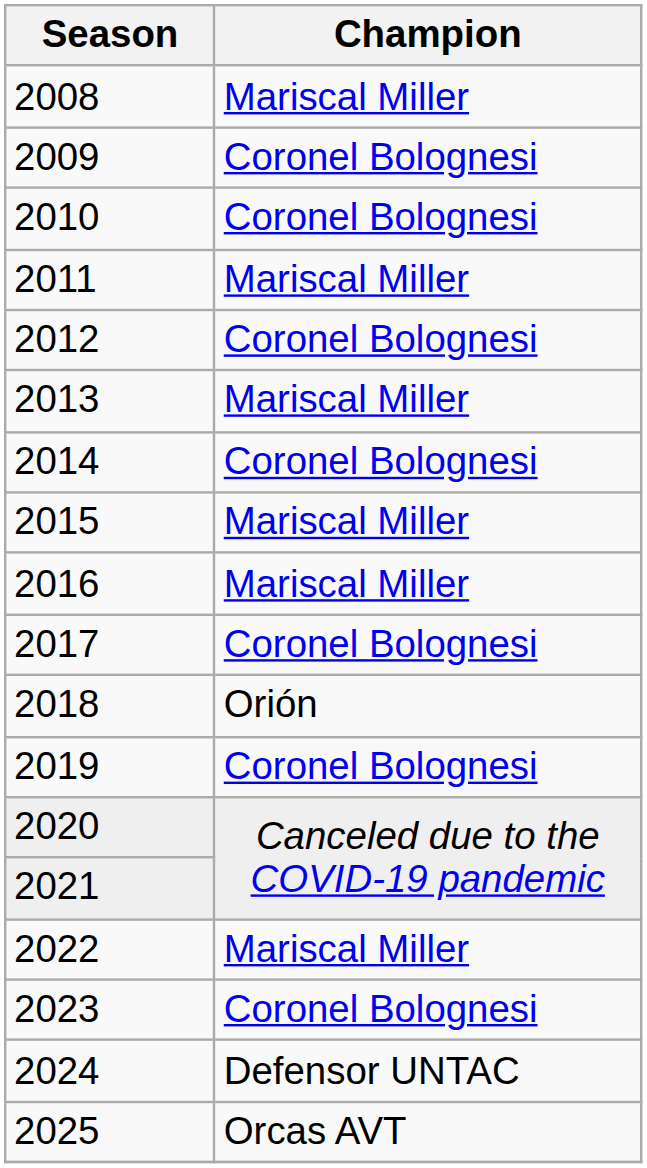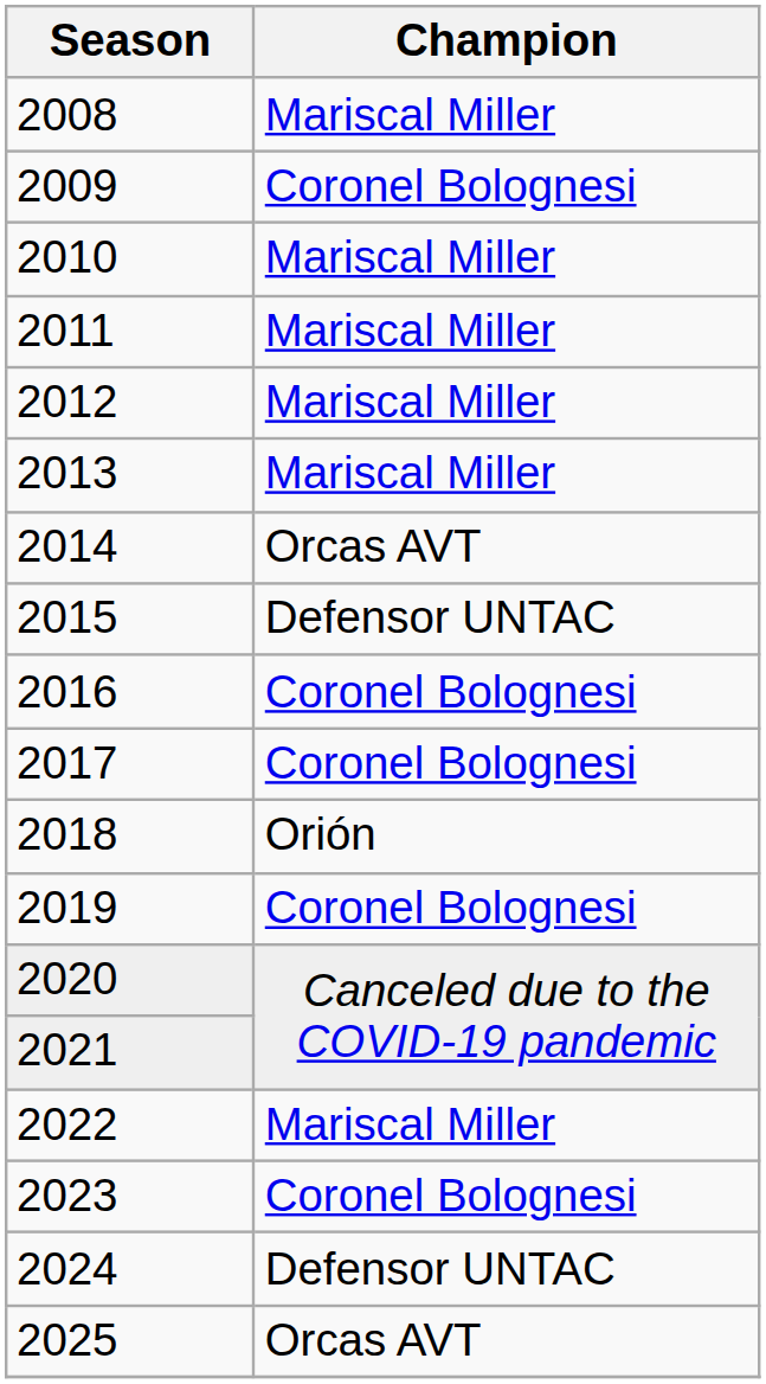 <table class="wikitable sortable">
 <tr>
 <th width=80px>Season</th>
 <th width=170px>Champion</th>
 </tr>
 <tr>
 <td>2008</td>
 <td><a href='#'>Mariscal Miller</a></td>
 </tr>
 <tr>
 <td>2009</td>
 <td><a href='#'>Coronel Bolognesi</a></td>
 </tr>
 <tr>
 <td>2010</td>
-<td><a href='#'>Coronel Bolognesi</a></td>
+<td><a href='#'>Mariscal Miller</a></td>
 </tr>
 <tr>
 <td>2011</td>
 <td><a href='#'>Mariscal Miller</a></td>
 </tr>
 <tr>
 <td>2012</td>
-<td><a href='#'>Coronel Bolognesi</a></td>
+<td><a href='#'>Mariscal Miller</a></td>
 </tr>
 <tr>
 <td>2013</td>
 <td><a href='#'>Mariscal Miller</a></td>
 </tr>
 <tr>
 <td>2014</td>
-<td><a href='#'>Coronel Bolognesi</a></td>
+<td>Orcas AVT</td>
 </tr>
 <tr>
 <td>2015</td>
-<td><a href='#'>Mariscal Miller</a></td>
+<td>Defensor UNTAC</td>
 </tr>
 <tr>
 <td>2016</td>
-<td><a href='#'>Mariscal Miller</a></td>
+<td><a href='#'>Coronel Bolognesi</a></td>
 </tr>
 <tr>
 <td>2017</td>
 <td><a href='#'>Coronel Bolognesi</a></td>
 </tr>
 <tr>
 <td>2018</td>
 <td>Orión</td>
 </tr>
 <tr>
 <td>2019</td>
 <td><a href='#'>Coronel Bolognesi</a></td>
 </tr>
 <tr bgcolor=#efefef>
 <td>2020</td>
 <td rowspan=2 colspan="2" align=center><em>Canceled due to the <a href='#'>COVID-19 pandemic</a></em></td>
 </tr>
 <tr bgcolor=#efefef>
 <td>2021</td>
 </tr>
 <tr>
 <td>2022</td>
 <td><a href='#'>Mariscal Miller</a></td>
 </tr>
 <tr>
 <td>2023</td>
 <td><a href='#'>Coronel Bolognesi</a></td>
 </tr>
 <tr>
 <td>2024</td>
 <td>Defensor UNTAC</td>
 </tr>
 <tr>
 <td>2025</td>
 <td>Orcas AVT</td>
 </tr>
 <tr>
 </tr>
 </table>
